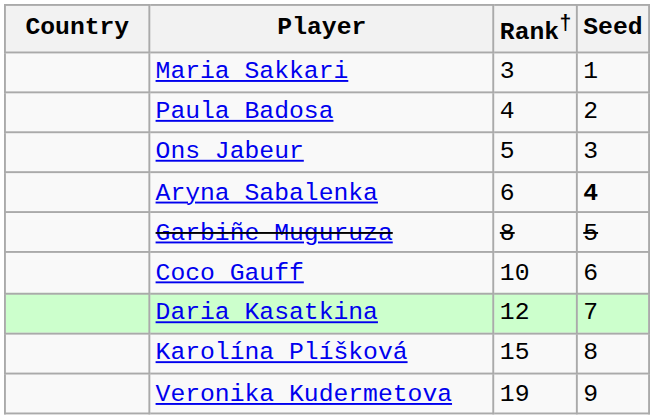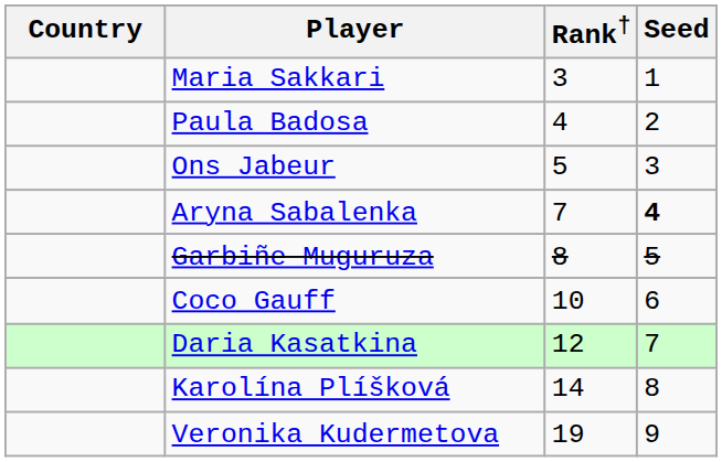 <table class="sortable wikitable nowrap">
 <tr>
 <th width="70">Country</th>
 <th width="175">Player</th>
 <th>Rank<sup>†</sup></th>
 <th>Seed</th>
 </tr>
 <tr>
 <td></td>
 <td><a href='#'>Maria Sakkari</a></td>
 <td>3</td>
 <td>1</td>
 </tr>
 <tr>
 <td></td>
 <td><a href='#'>Paula Badosa</a></td>
 <td>4</td>
 <td>2</td>
 </tr>
 <tr>
 <td></td>
 <td><a href='#'>Ons Jabeur</a></td>
 <td>5</td>
 <td>3</td>
 </tr>
 <tr>
 <td></td>
 <td><a href='#'>Aryna Sabalenka</a></td>
-<td>6</td>
+<td>7</td>
 <td><strong>4</strong></td>
 </tr>
 <tr>
 <td><s></s></td>
 <td><s><a href='#'>Garbiñe Muguruza</a></s></td>
 <td><s>8</s></td>
 <td><s>5</s></td>
 </tr>
 <tr>
 <td></td>
 <td><a href='#'>Coco Gauff</a></td>
 <td>10</td>
 <td>6</td>
 </tr>
 <tr style="background:#cfc;">
 <td></td>
 <td><a href='#'>Daria Kasatkina</a></td>
 <td>12</td>
 <td>7</td>
 </tr>
 <tr>
 <td></td>
 <td><a href='#'>Karolína Plíšková</a></td>
-<td>15</td>
+<td>14</td>
 <td>8</td>
 </tr>
 <tr>
 <td></td>
 <td><a href='#'>Veronika Kudermetova</a></td>
 <td>19</td>
 <td>9</td>
 </tr>
 </table>
